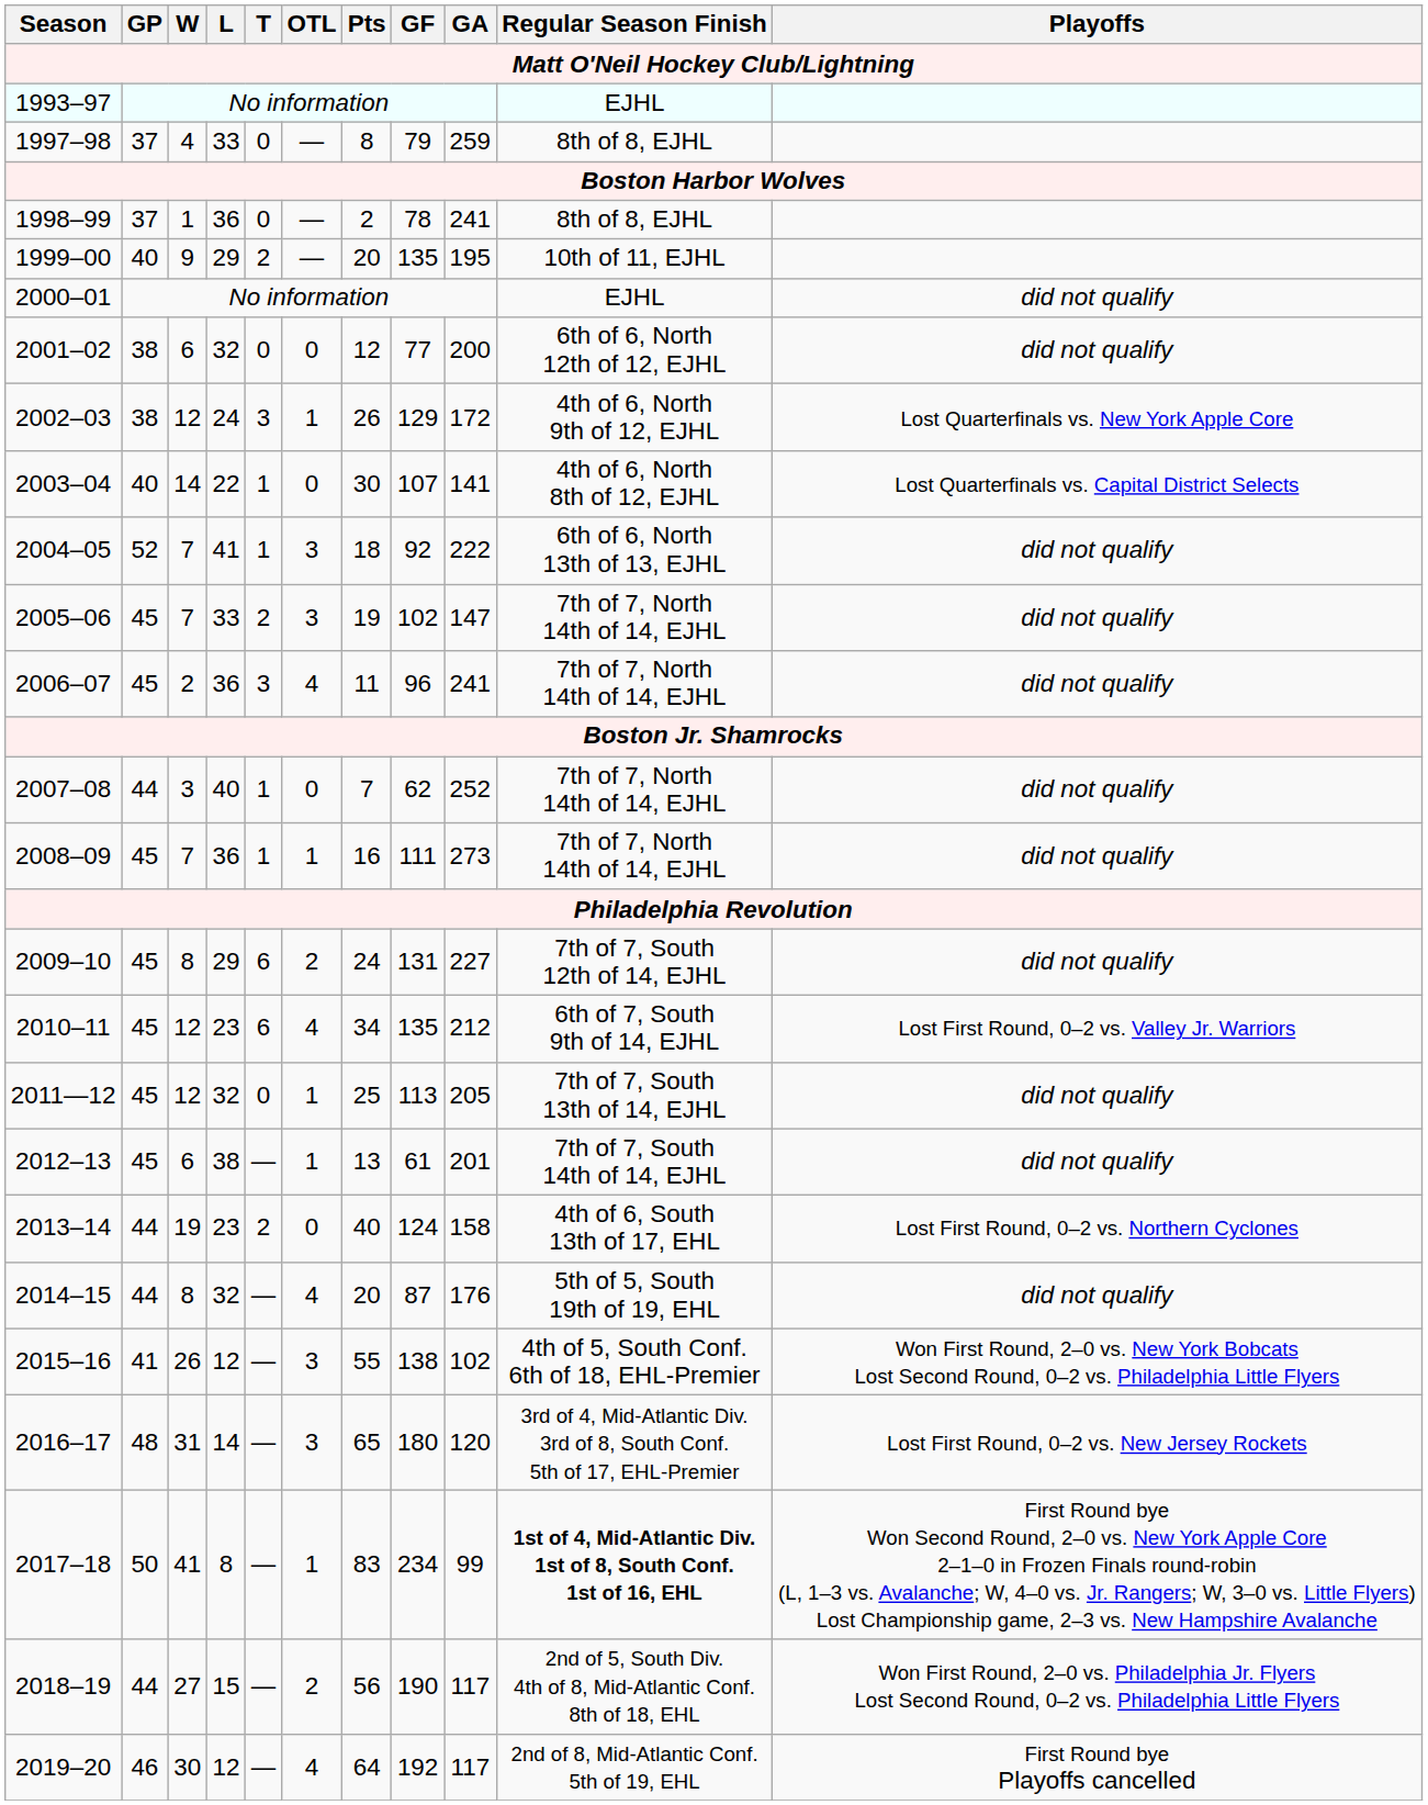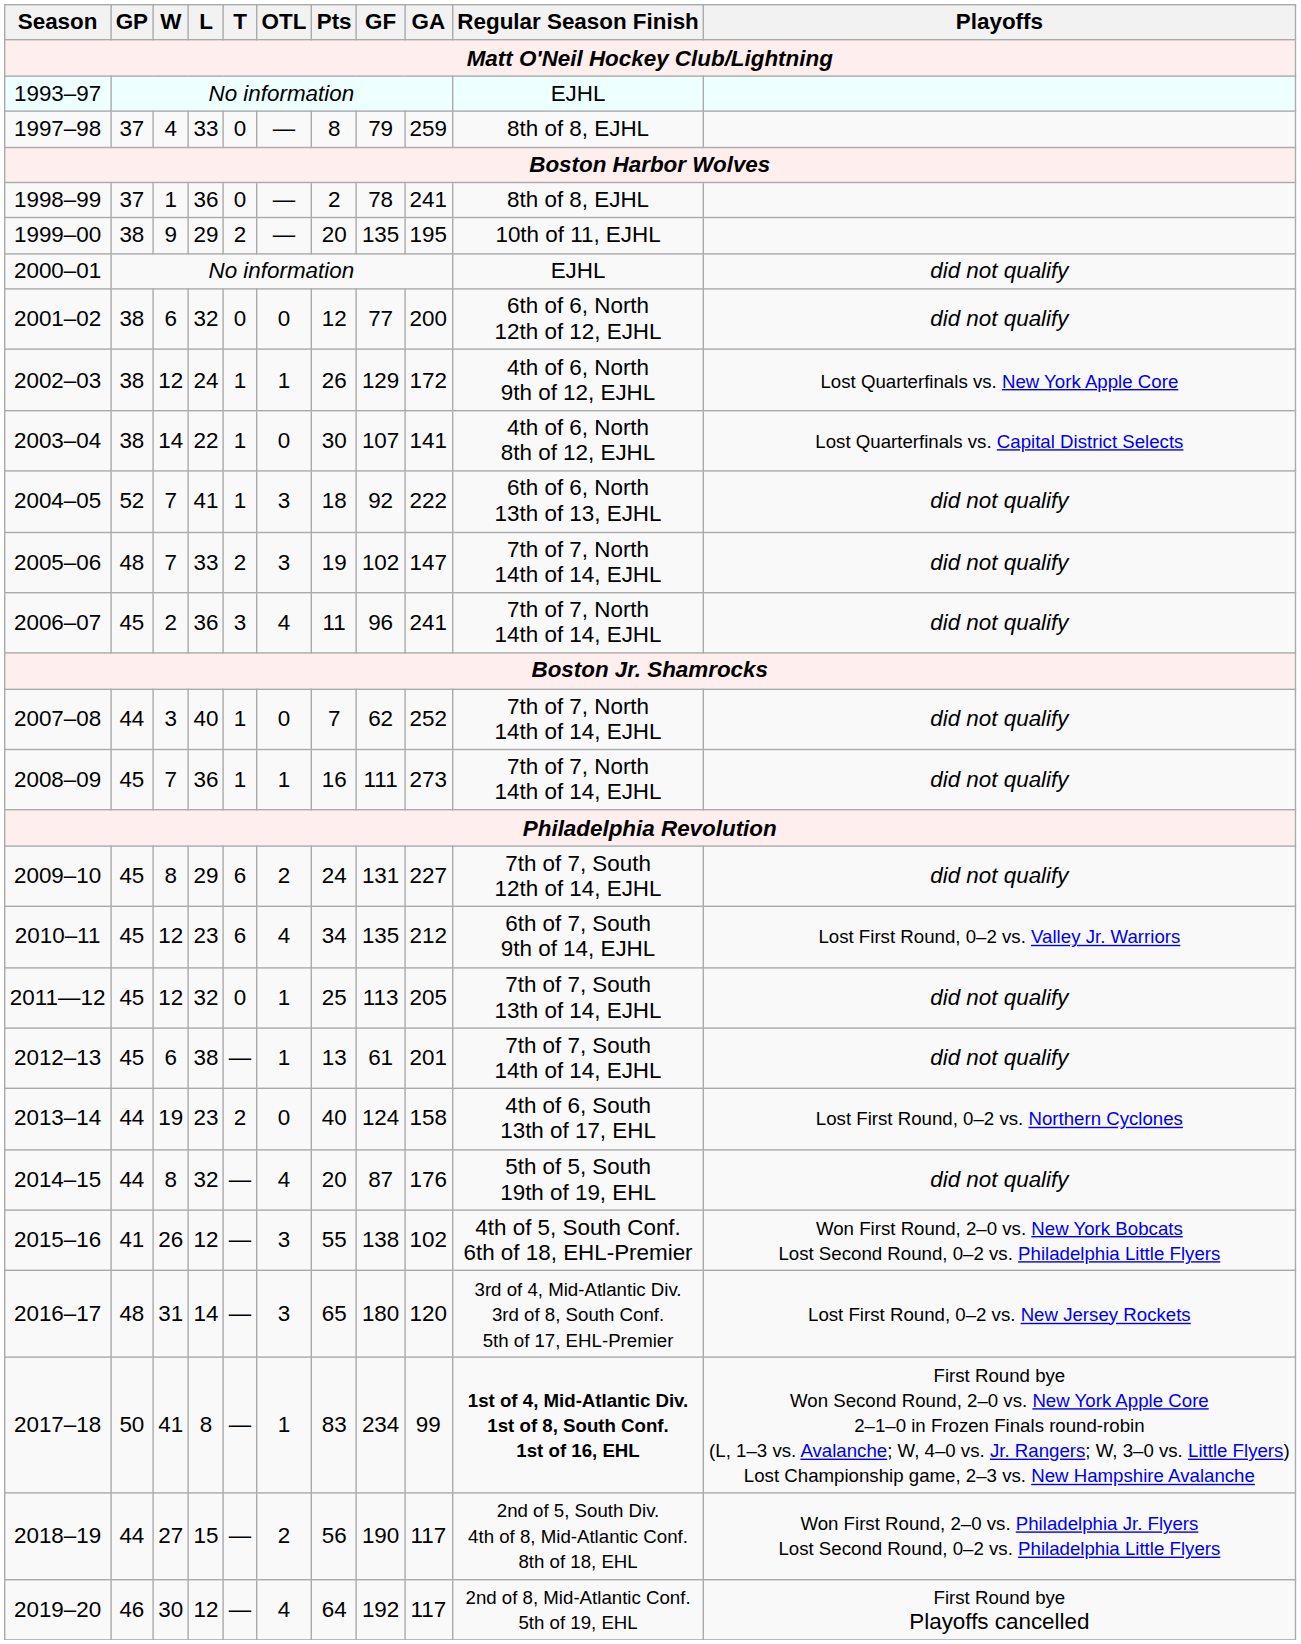 <table class="wikitable" style="text-align:center">
 <tr>
 <th>Season</th>
 <th>GP</th>
 <th>W</th>
 <th>L</th>
 <th>T</th>
 <th>OTL</th>
 <th>Pts</th>
 <th>GF</th>
 <th>GA</th>
 <th>Regular Season Finish</th>
 <th>Playoffs</th>
 </tr>
 <tr align="center"  bgcolor="#ffeeee">
 <td colspan="11"><strong><em>Matt O'Neil Hockey Club/Lightning</em></strong></td>
 </tr>
 <tr align="center" bgcolor="#EEFFFF">
 <td>1993–97</td>
 <td colspan=8><em>No information</em></td>
 <td>EJHL</td>
 <td></td>
 </tr>
 <tr>
 <td>1997–98</td>
 <td>37</td>
 <td>4</td>
 <td>33</td>
 <td>0</td>
 <td>—</td>
 <td>8</td>
 <td>79</td>
 <td>259</td>
 <td>8th of 8, EJHL</td>
 <td></td>
 </tr>
 <tr align="center"  bgcolor="#ffeeee">
 <td colspan="11"><strong><em>Boston Harbor Wolves</em></strong></td>
 </tr>
 <tr>
 <td>1998–99</td>
 <td>37</td>
 <td>1</td>
 <td>36</td>
 <td>0</td>
 <td>—</td>
 <td>2</td>
 <td>78</td>
 <td>241</td>
 <td>8th of 8, EJHL</td>
 <td></td>
 </tr>
 <tr>
 <td>1999–00</td>
-<td>40</td>
+<td>38</td>
 <td>9</td>
 <td>29</td>
 <td>2</td>
 <td>—</td>
 <td>20</td>
 <td>135</td>
 <td>195</td>
 <td>10th of 11, EJHL</td>
 <td></td>
 </tr>
 <tr>
 <td>2000–01</td>
 <td colspan=8><em>No information</em></td>
 <td>EJHL</td>
 <td><em>did not qualify</em></td>
 </tr>
 <tr>
 <td>2001–02</td>
 <td>38</td>
 <td>6</td>
 <td>32</td>
 <td>0</td>
 <td>0</td>
 <td>12</td>
 <td>77</td>
 <td>200</td>
 <td>6th of 6, North<br>12th of 12, EJHL</td>
 <td><em>did not qualify</em></td>
 </tr>
 <tr>
 <td>2002–03</td>
 <td>38</td>
 <td>12</td>
 <td>24</td>
-<td>3</td>
+<td>1</td>
 <td>1</td>
 <td>26</td>
 <td>129</td>
 <td>172</td>
 <td>4th of 6, North<br>9th of 12, EJHL</td>
 <td><small>Lost Quarterfinals vs. <a href='#'>New York Apple Core</a></small></td>
 </tr>
 <tr>
 <td>2003–04</td>
-<td>40</td>
+<td>38</td>
 <td>14</td>
 <td>22</td>
 <td>1</td>
 <td>0</td>
 <td>30</td>
 <td>107</td>
 <td>141</td>
 <td>4th of 6, North<br>8th of 12, EJHL</td>
 <td><small>Lost Quarterfinals vs. <a href='#'>Capital District Selects</a></small></td>
 </tr>
 <tr>
 <td>2004–05</td>
 <td>52</td>
 <td>7</td>
 <td>41</td>
 <td>1</td>
 <td>3</td>
 <td>18</td>
 <td>92</td>
 <td>222</td>
 <td>6th of 6, North<br>13th of 13, EJHL</td>
 <td><em>did not qualify</em></td>
 </tr>
 <tr>
 <td>2005–06</td>
-<td>45</td>
+<td>48</td>
 <td>7</td>
 <td>33</td>
 <td>2</td>
 <td>3</td>
 <td>19</td>
 <td>102</td>
 <td>147</td>
 <td>7th of 7, North<br>14th of 14, EJHL</td>
 <td><em>did not qualify</em></td>
 </tr>
 <tr>
 <td>2006–07</td>
 <td>45</td>
 <td>2</td>
 <td>36</td>
 <td>3</td>
 <td>4</td>
 <td>11</td>
 <td>96</td>
 <td>241</td>
 <td>7th of 7, North<br>14th of 14, EJHL</td>
 <td><em>did not qualify</em></td>
 </tr>
 <tr align="center"  bgcolor="#ffeeee">
 <td colspan="11"><strong><em>Boston Jr. Shamrocks</em></strong></td>
 </tr>
 <tr>
 <td>2007–08</td>
 <td>44</td>
 <td>3</td>
 <td>40</td>
 <td>1</td>
 <td>0</td>
 <td>7</td>
 <td>62</td>
 <td>252</td>
 <td>7th of 7, North<br>14th of 14, EJHL</td>
 <td><em>did not qualify</em></td>
 </tr>
 <tr>
 <td>2008–09</td>
 <td>45</td>
 <td>7</td>
 <td>36</td>
 <td>1</td>
 <td>1</td>
 <td>16</td>
 <td>111</td>
 <td>273</td>
 <td>7th of 7, North<br>14th of 14, EJHL</td>
 <td><em>did not qualify</em></td>
 </tr>
 <tr align="center"  bgcolor="#ffeeee">
 <td colspan="11"><strong><em>Philadelphia Revolution</em></strong></td>
 </tr>
 <tr>
 <td>2009–10</td>
 <td>45</td>
 <td>8</td>
 <td>29</td>
 <td>6</td>
 <td>2</td>
 <td>24</td>
 <td>131</td>
 <td>227</td>
 <td>7th of 7, South<br>12th of 14, EJHL</td>
 <td><em>did not qualify</em></td>
 </tr>
 <tr>
 <td>2010–11</td>
 <td>45</td>
 <td>12</td>
 <td>23</td>
 <td>6</td>
 <td>4</td>
 <td>34</td>
 <td>135</td>
 <td>212</td>
 <td>6th of 7, South<br>9th of 14, EJHL</td>
 <td><small>Lost First Round, 0–2 vs. <a href='#'>Valley Jr. Warriors</a></small></td>
 </tr>
 <tr>
 <td>2011—12</td>
 <td>45</td>
 <td>12</td>
 <td>32</td>
 <td>0</td>
 <td>1</td>
 <td>25</td>
 <td>113</td>
 <td>205</td>
 <td>7th of 7, South<br>13th of 14, EJHL</td>
 <td><em>did not qualify</em></td>
 </tr>
 <tr>
 <td>2012–13</td>
 <td>45</td>
 <td>6</td>
 <td>38</td>
 <td>—</td>
 <td>1</td>
 <td>13</td>
 <td>61</td>
 <td>201</td>
 <td>7th of 7, South<br>14th of 14, EJHL</td>
 <td><em>did not qualify</em></td>
 </tr>
 <tr>
 <td>2013–14</td>
 <td>44</td>
 <td>19</td>
 <td>23</td>
 <td>2</td>
 <td>0</td>
 <td>40</td>
 <td>124</td>
 <td>158</td>
 <td>4th of 6, South<br>13th of 17, EHL</td>
 <td><small>Lost First Round, 0–2 vs. <a href='#'>Northern Cyclones</a></small></td>
 </tr>
 <tr>
 <td>2014–15</td>
 <td>44</td>
 <td>8</td>
 <td>32</td>
 <td>—</td>
 <td>4</td>
 <td>20</td>
 <td>87</td>
 <td>176</td>
 <td>5th of 5, South<br>19th of 19, EHL</td>
 <td><em>did not qualify</em></td>
 </tr>
 <tr>
 <td>2015–16</td>
 <td>41</td>
 <td>26</td>
 <td>12</td>
 <td>—</td>
 <td>3</td>
 <td>55</td>
 <td>138</td>
 <td>102</td>
 <td>4th of 5, South Conf.<br>6th of 18, EHL-Premier</td>
 <td><small>Won First Round, 2–0 vs. <a href='#'>New York Bobcats</a><br>Lost Second Round, 0–2 vs. <a href='#'>Philadelphia Little Flyers</a></small></td>
 </tr>
 <tr>
 <td>2016–17</td>
 <td>48</td>
 <td>31</td>
 <td>14</td>
 <td>—</td>
 <td>3</td>
 <td>65</td>
 <td>180</td>
 <td>120</td>
 <td><small>3rd of 4, Mid-Atlantic Div.<br>3rd of 8, South Conf.<br>5th of 17, EHL-Premier</small></td>
 <td><small>Lost First Round, 0–2 vs. <a href='#'>New Jersey Rockets</a></small></td>
 </tr>
 <tr>
 <td>2017–18</td>
 <td>50</td>
 <td>41</td>
 <td>8</td>
 <td>—</td>
 <td>1</td>
 <td>83</td>
 <td>234</td>
 <td>99</td>
 <td><small><strong>1st of 4, Mid-Atlantic Div.</strong><br><strong>1st of 8, South Conf.</strong><br><strong>1st of 16, EHL</strong></small></td>
 <td><small>First Round bye<br>Won Second Round, 2–0 vs. <a href='#'>New York Apple Core</a><br>2–1–0 in Frozen Finals round-robin<br>(L, 1–3 vs. <a href='#'>Avalanche</a>; W, 4–0 vs. <a href='#'>Jr. Rangers</a>; W, 3–0 vs. <a href='#'>Little Flyers</a>)<br>Lost Championship game, 2–3 vs. <a href='#'>New Hampshire Avalanche</a></small></td>
 </tr>
 <tr>
 <td>2018–19</td>
 <td>44</td>
 <td>27</td>
 <td>15</td>
 <td>—</td>
 <td>2</td>
 <td>56</td>
 <td>190</td>
 <td>117</td>
 <td><small>2nd of 5, South Div.<br>4th of 8, Mid-Atlantic Conf.<br>8th of 18, EHL</small></td>
 <td><small>Won First Round, 2–0 vs. <a href='#'>Philadelphia Jr. Flyers</a><br>Lost Second Round, 0–2 vs. <a href='#'>Philadelphia Little Flyers</a></small></td>
 </tr>
 <tr>
 <td>2019–20</td>
 <td>46</td>
 <td>30</td>
 <td>12</td>
 <td>—</td>
 <td>4</td>
 <td>64</td>
 <td>192</td>
 <td>117</td>
 <td><small>2nd of 8, Mid-Atlantic Conf.<br>5th of 19, EHL</small></td>
 <td><small>First Round bye</small><br>Playoffs cancelled</td>
 </tr>
 </table>
